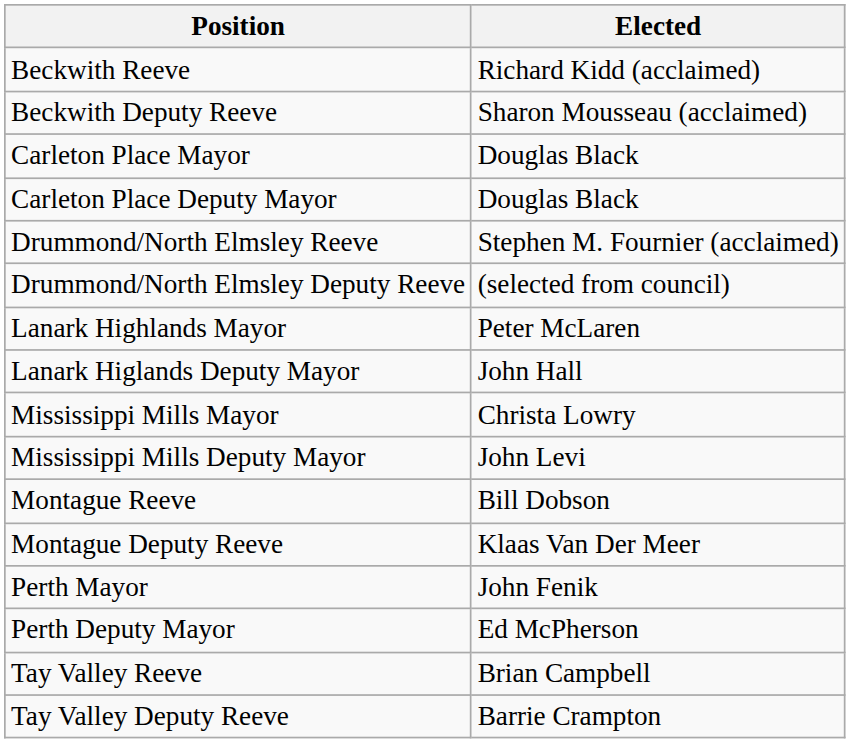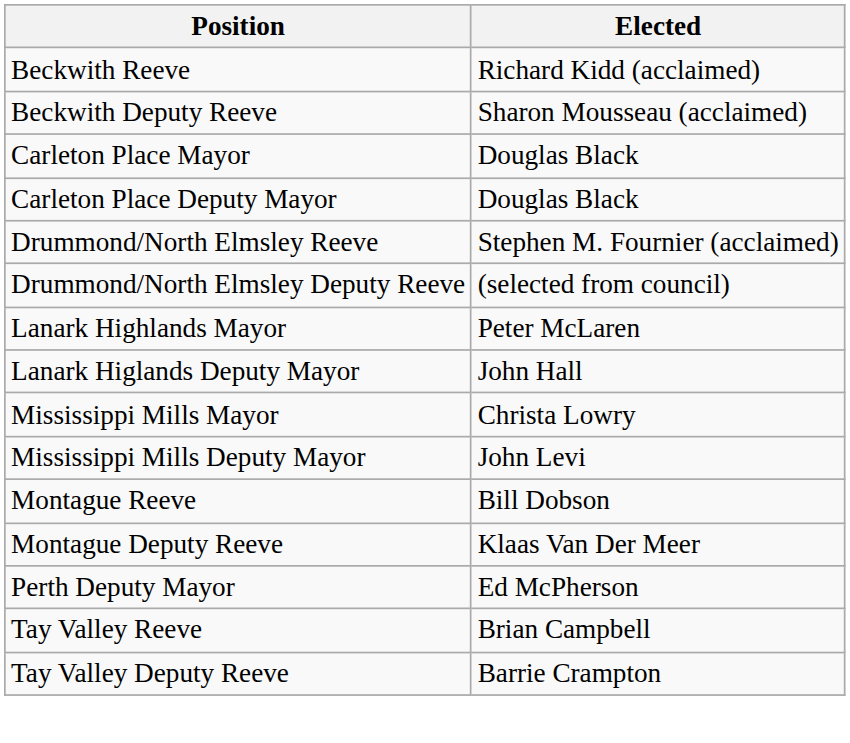 <table class="wikitable">
 <tr>
 <th>Position</th>
 <th>Elected</th>
 </tr>
 <tr>
 <td>Beckwith Reeve</td>
 <td>Richard Kidd (acclaimed)</td>
 </tr>
 <tr>
 <td>Beckwith Deputy Reeve</td>
 <td>Sharon Mousseau (acclaimed)</td>
 </tr>
 <tr>
 <td>Carleton Place Mayor</td>
 <td>Douglas Black</td>
 </tr>
 <tr>
 <td>Carleton Place Deputy Mayor</td>
 <td>Douglas Black</td>
 </tr>
 <tr>
 <td>Drummond/North Elmsley Reeve</td>
 <td>Stephen M. Fournier (acclaimed)</td>
 </tr>
 <tr>
 <td>Drummond/North Elmsley Deputy Reeve</td>
 <td>(selected from council)</td>
 </tr>
 <tr>
 <td>Lanark Highlands Mayor</td>
 <td>Peter McLaren</td>
 </tr>
 <tr>
 <td>Lanark Higlands Deputy Mayor</td>
 <td>John Hall</td>
 </tr>
 <tr>
 <td>Mississippi Mills Mayor</td>
 <td>Christa Lowry</td>
 </tr>
 <tr>
 <td>Mississippi Mills Deputy Mayor</td>
 <td>John Levi</td>
 </tr>
 <tr>
 <td>Montague Reeve</td>
 <td>Bill Dobson</td>
 </tr>
 <tr>
 <td>Montague Deputy Reeve</td>
 <td>Klaas Van Der Meer</td>
 </tr>
 <tr>
-<td>Perth Mayor</td>
-<td>John Fenik</td>
-</tr>
-<tr>
 <td>Perth Deputy Mayor</td>
 <td>Ed McPherson</td>
 </tr>
 <tr>
 <td>Tay Valley Reeve</td>
 <td>Brian Campbell</td>
 </tr>
 <tr>
 <td>Tay Valley Deputy Reeve</td>
 <td>Barrie Crampton</td>
 </tr>
 </table>
